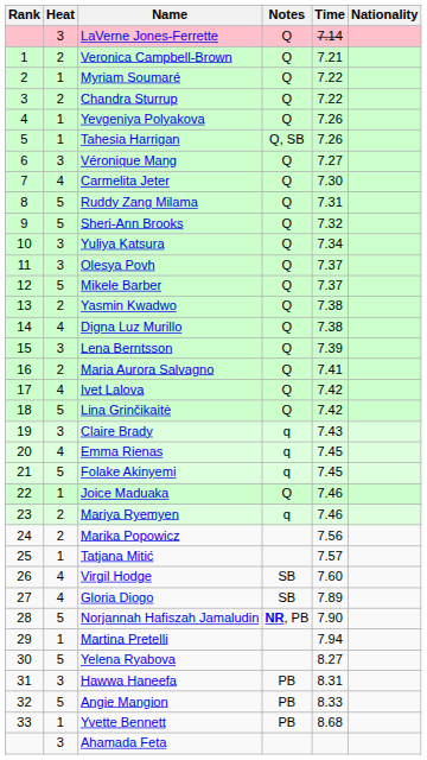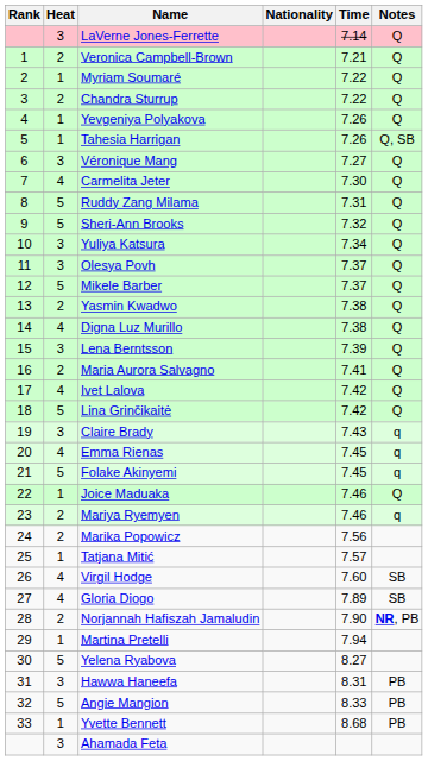 <table class="wikitable sortable" style="text-align:center">
 <tr>
 <th>Rank</th>
 <th>Heat</th>
 <th>Name</th>
+<th>Nationality</th>
+<th>Time</th>
 <th>Notes</th>
-<th>Time</th>
-<th>Nationality</th>
 </tr>
 <tr bgcolor=pink>
 <td></td>
 <td>3</td>
 <td align=left><a href='#'>LaVerne Jones-Ferrette</a></td>
+<td align=left></td>
+<td><s>7.14 </s></td>
 <td>Q</td>
-<td><s>7.14 </s></td>
-<td align=left></td>
 </tr>
 <tr bgcolor=ccffcc>
 <td>1</td>
 <td>2</td>
 <td align=left><a href='#'>Veronica Campbell-Brown</a></td>
+<td align=left></td>
+<td>7.21</td>
 <td>Q</td>
-<td>7.21</td>
-<td align=left></td>
 </tr>
 <tr bgcolor=ccffcc>
 <td>2</td>
 <td>1</td>
 <td align=left><a href='#'>Myriam Soumaré</a></td>
+<td align=left></td>
+<td>7.22</td>
 <td>Q</td>
-<td>7.22</td>
-<td align=left></td>
 </tr>
 <tr bgcolor=ccffcc>
 <td>3</td>
 <td>2</td>
 <td align=left><a href='#'>Chandra Sturrup</a></td>
+<td align=left></td>
+<td>7.22</td>
 <td>Q</td>
-<td>7.22</td>
-<td align=left></td>
 </tr>
 <tr bgcolor=ccffcc>
 <td>4</td>
 <td>1</td>
 <td align=left><a href='#'>Yevgeniya Polyakova</a></td>
+<td align=left></td>
+<td>7.26</td>
 <td>Q</td>
-<td>7.26</td>
-<td align=left></td>
 </tr>
 <tr bgcolor=ccffcc>
 <td>5</td>
 <td>1</td>
 <td align=left><a href='#'>Tahesia Harrigan</a></td>
+<td align=left></td>
+<td>7.26</td>
 <td>Q, SB</td>
-<td>7.26</td>
-<td align=left></td>
 </tr>
 <tr bgcolor=ccffcc>
 <td>6</td>
 <td>3</td>
 <td align=left><a href='#'>Véronique Mang</a></td>
+<td align=left></td>
+<td>7.27</td>
 <td>Q</td>
-<td>7.27</td>
-<td align=left></td>
 </tr>
 <tr bgcolor=ccffcc>
 <td>7</td>
 <td>4</td>
 <td align=left><a href='#'>Carmelita Jeter</a></td>
+<td align=left></td>
+<td>7.30</td>
 <td>Q</td>
-<td>7.30</td>
-<td align=left></td>
 </tr>
 <tr bgcolor=ccffcc>
 <td>8</td>
 <td>5</td>
 <td align=left><a href='#'>Ruddy Zang Milama</a></td>
+<td align=left></td>
+<td>7.31</td>
 <td>Q</td>
-<td>7.31</td>
-<td align=left></td>
 </tr>
 <tr bgcolor=ccffcc>
 <td>9</td>
 <td>5</td>
 <td align=left><a href='#'>Sheri-Ann Brooks</a></td>
+<td align=left></td>
+<td>7.32</td>
 <td>Q</td>
-<td>7.32</td>
-<td align=left></td>
 </tr>
 <tr bgcolor=ccffcc>
 <td>10</td>
 <td>3</td>
 <td align=left><a href='#'>Yuliya Katsura</a></td>
+<td align=left></td>
+<td>7.34</td>
 <td>Q</td>
-<td>7.34</td>
-<td align=left></td>
 </tr>
 <tr bgcolor=ccffcc>
 <td>11</td>
 <td>3</td>
 <td align=left><a href='#'>Olesya Povh</a></td>
+<td align=left></td>
+<td>7.37</td>
 <td>Q</td>
-<td>7.37</td>
-<td align=left></td>
 </tr>
 <tr bgcolor=ccffcc>
 <td>12</td>
 <td>5</td>
 <td align=left><a href='#'>Mikele Barber</a></td>
+<td align=left></td>
+<td>7.37</td>
 <td>Q</td>
-<td>7.37</td>
-<td align=left></td>
 </tr>
 <tr bgcolor=ccffcc>
 <td>13</td>
 <td>2</td>
 <td align=left><a href='#'>Yasmin Kwadwo</a></td>
+<td align=left></td>
+<td>7.38</td>
 <td>Q</td>
-<td>7.38</td>
-<td align=left></td>
 </tr>
 <tr bgcolor=ccffcc>
 <td>14</td>
 <td>4</td>
 <td align=left><a href='#'>Digna Luz Murillo</a></td>
+<td align=left></td>
+<td>7.38</td>
 <td>Q</td>
-<td>7.38</td>
-<td align=left></td>
 </tr>
 <tr bgcolor=ccffcc>
 <td>15</td>
 <td>3</td>
 <td align=left><a href='#'>Lena Berntsson</a></td>
+<td align=left></td>
+<td>7.39</td>
 <td>Q</td>
-<td>7.39</td>
-<td align=left></td>
 </tr>
 <tr bgcolor=ccffcc>
 <td>16</td>
 <td>2</td>
 <td align=left><a href='#'>Maria Aurora Salvagno</a></td>
+<td align=left></td>
+<td>7.41</td>
 <td>Q</td>
-<td>7.41</td>
-<td align=left></td>
 </tr>
 <tr bgcolor=ccffcc>
 <td>17</td>
 <td>4</td>
 <td align=left><a href='#'>Ivet Lalova</a></td>
+<td align=left></td>
+<td>7.42</td>
 <td>Q</td>
-<td>7.42</td>
-<td align=left></td>
 </tr>
 <tr bgcolor=ccffcc>
 <td>18</td>
 <td>5</td>
 <td align=left><a href='#'>Lina Grinčikaitė</a></td>
+<td align=left></td>
+<td>7.42</td>
 <td>Q</td>
-<td>7.42</td>
-<td align=left></td>
 </tr>
 <tr bgcolor=ddffdd>
 <td>19</td>
 <td>3</td>
 <td align=left><a href='#'>Claire Brady</a></td>
+<td align=left></td>
+<td>7.43</td>
 <td>q</td>
-<td>7.43</td>
-<td align=left></td>
 </tr>
 <tr bgcolor=ddffdd>
 <td>20</td>
 <td>4</td>
 <td align=left><a href='#'>Emma Rienas</a></td>
+<td align=left></td>
+<td>7.45</td>
 <td>q</td>
-<td>7.45</td>
-<td align=left></td>
 </tr>
 <tr bgcolor=ddffdd>
 <td>21</td>
 <td>5</td>
 <td align=left><a href='#'>Folake Akinyemi</a></td>
+<td align=left></td>
+<td>7.45</td>
 <td>q</td>
-<td>7.45</td>
-<td align=left></td>
 </tr>
 <tr bgcolor=ccffcc>
 <td>22</td>
 <td>1</td>
 <td align=left><a href='#'>Joice Maduaka</a></td>
+<td align=left></td>
+<td>7.46</td>
 <td>Q</td>
-<td>7.46</td>
-<td align=left></td>
 </tr>
 <tr bgcolor=ddffdd>
 <td>23</td>
 <td>2</td>
 <td align=left><a href='#'>Mariya Ryemyen</a></td>
+<td align=left></td>
+<td>7.46</td>
 <td>q</td>
-<td>7.46</td>
-<td align=left></td>
 </tr>
 <tr>
 <td>24</td>
 <td>2</td>
 <td align=left><a href='#'>Marika Popowicz</a></td>
+<td align=left></td>
+<td>7.56</td>
 <td></td>
-<td>7.56</td>
-<td align=left></td>
 </tr>
 <tr>
 <td>25</td>
 <td>1</td>
 <td align=left><a href='#'>Tatjana Mitić</a></td>
+<td align=left></td>
+<td>7.57</td>
 <td></td>
-<td>7.57</td>
-<td align=left></td>
 </tr>
 <tr>
 <td>26</td>
 <td>4</td>
 <td align=left><a href='#'>Virgil Hodge</a></td>
+<td align=left></td>
+<td>7.60</td>
 <td>SB</td>
-<td>7.60</td>
-<td align=left></td>
 </tr>
 <tr>
 <td>27</td>
 <td>4</td>
 <td align=left><a href='#'>Gloria Diogo</a></td>
+<td align=left></td>
+<td>7.89</td>
 <td>SB</td>
-<td>7.89</td>
-<td align=left></td>
 </tr>
 <tr>
 <td>28</td>
-<td>5</td>
+<td>2</td>
 <td align=left><a href='#'>Norjannah Hafiszah Jamaludin</a></td>
+<td align=left></td>
+<td>7.90</td>
 <td><strong><a href='#'>NR</a></strong>, PB</td>
-<td>7.90</td>
-<td align=left></td>
 </tr>
 <tr>
 <td>29</td>
 <td>1</td>
 <td align=left><a href='#'>Martina Pretelli</a></td>
+<td align=left></td>
+<td>7.94</td>
 <td></td>
-<td>7.94</td>
-<td align=left></td>
 </tr>
 <tr>
 <td>30</td>
 <td>5</td>
 <td align=left><a href='#'>Yelena Ryabova</a></td>
+<td align=left></td>
+<td>8.27</td>
 <td></td>
-<td>8.27</td>
-<td align=left></td>
 </tr>
 <tr>
 <td>31</td>
 <td>3</td>
 <td align=left><a href='#'>Hawwa Haneefa</a></td>
+<td align=left></td>
+<td>8.31</td>
 <td>PB</td>
-<td>8.31</td>
-<td align=left></td>
 </tr>
 <tr>
 <td>32</td>
 <td>5</td>
 <td align=left><a href='#'>Angie Mangion</a></td>
+<td align=left></td>
+<td>8.33</td>
 <td>PB</td>
-<td>8.33</td>
-<td align=left></td>
 </tr>
 <tr>
 <td>33</td>
 <td>1</td>
 <td align=left><a href='#'>Yvette Bennett</a></td>
+<td align=left></td>
+<td>8.68</td>
 <td>PB</td>
-<td>8.68</td>
-<td align=left></td>
 </tr>
 <tr>
 <td></td>
 <td>3</td>
 <td align=left><a href='#'>Ahamada Feta</a></td>
+<td align=left></td>
 <td></td>
 <td></td>
-<td align=left></td>
 </tr>
 </table>
